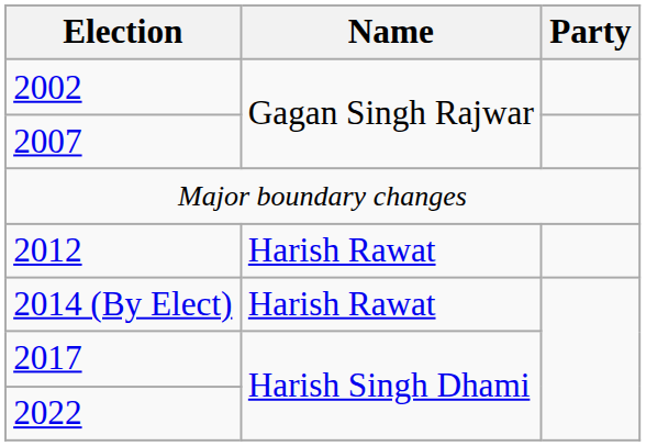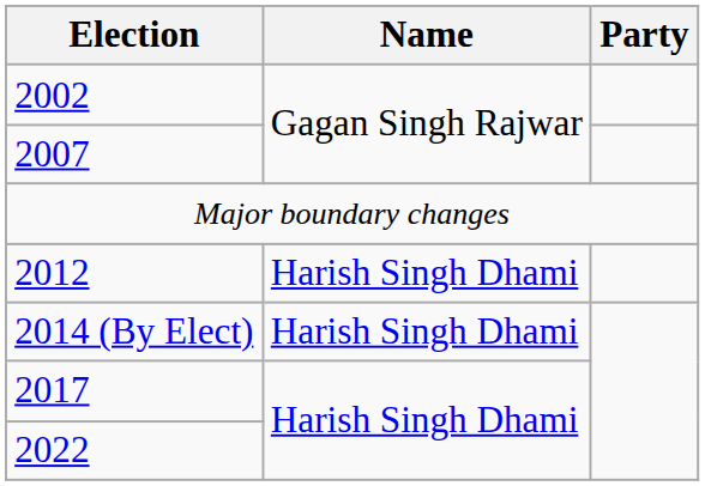 <table class="wikitable sortable">
 <tr>
 <th>Election</th>
 <th>Name</th>
 <th colspan=2>Party</th>
 </tr>
 <tr>
 <td><a href='#'>2002</a></td>
 <td rowspan=2>Gagan Singh Rajwar</td>
 <td></td>
 </tr>
 <tr>
 <td><a href='#'>2007</a></td>
 </tr>
 <tr>
 <td colspan=7 align=center><small><em>Major boundary changes</em></small></td>
 </tr>
 <tr>
 <td><a href='#'>2012</a></td>
-<td><a href='#'>Harish Rawat</a></td>
+<td><a href='#'>Harish Singh Dhami</a></td>
 <td></td>
 </tr>
 <tr>
 <td><a href='#'>2014 (By Elect)</a></td>
-<td><a href='#'>Harish Rawat</a></td>
+<td><a href='#'>Harish Singh Dhami</a></td>
 </tr>
 <tr>
 <td><a href='#'>2017</a></td>
 <td rowspan=2><a href='#'>Harish Singh Dhami</a></td>
 </tr>
 <tr>
 <td><a href='#'>2022</a></td>
 </tr>
 </table>
